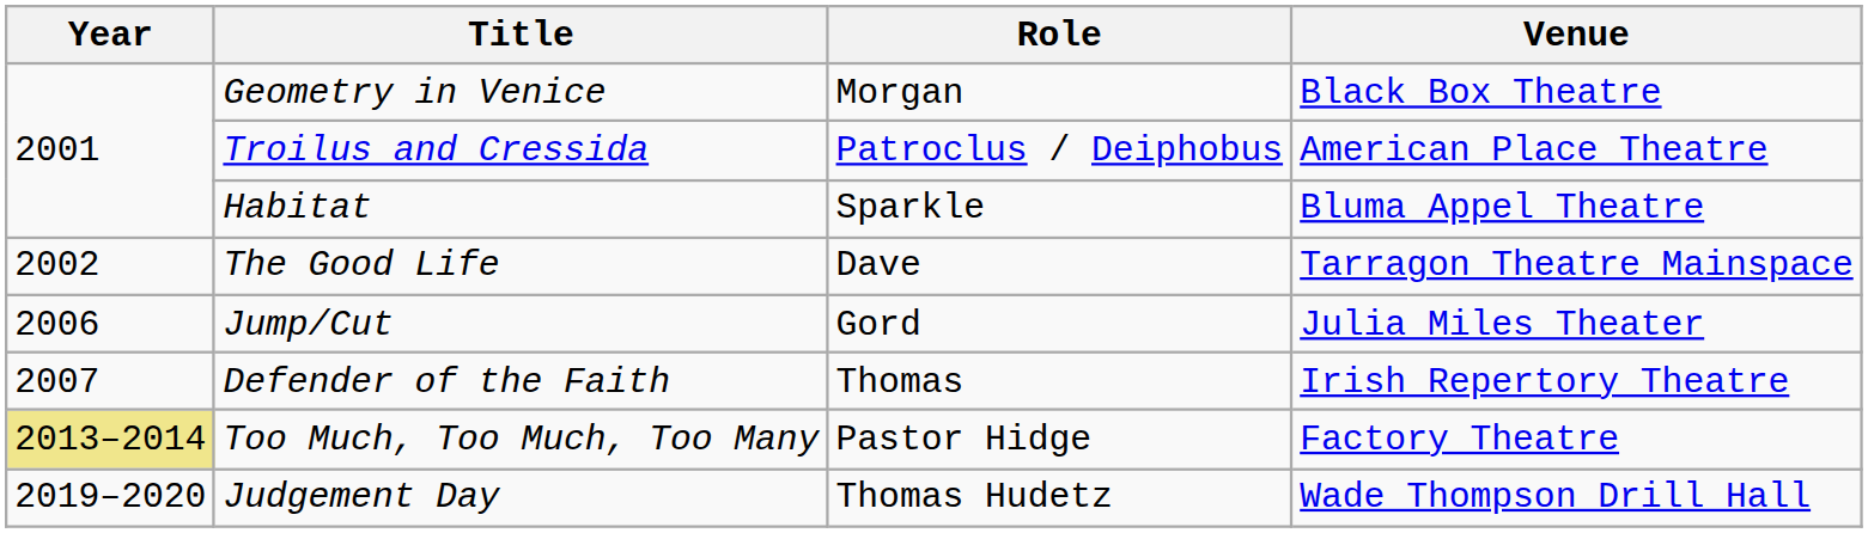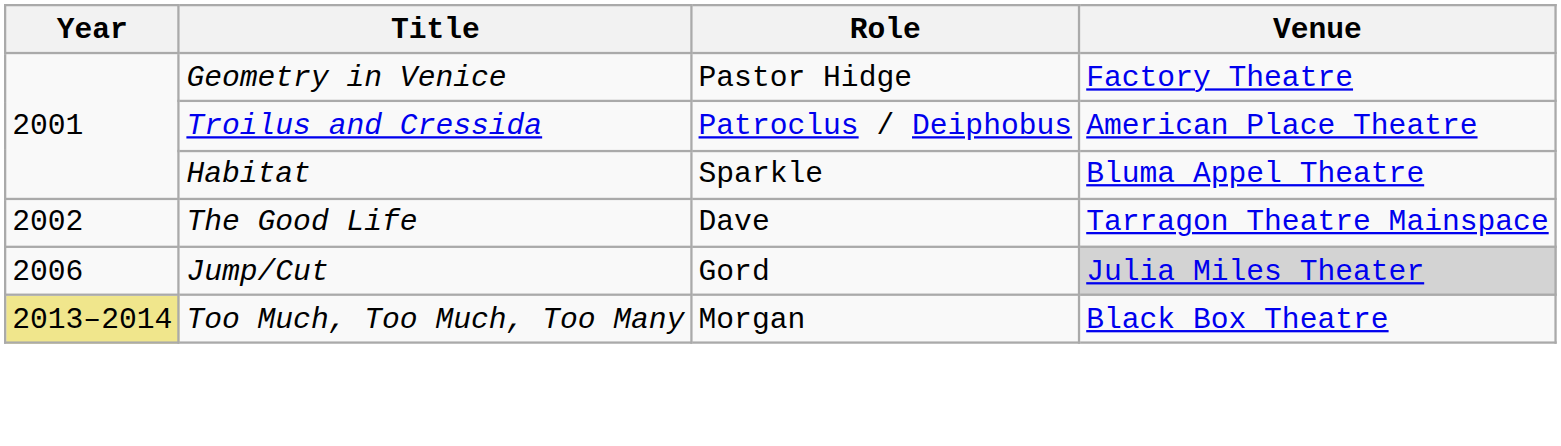 <table class="wikitable">
 <tr>
 <th>Year</th>
 <th>Title</th>
 <th>Role</th>
 <th>Venue</th>
 </tr>
 <tr>
 <td rowspan="3">2001</td>
 <td><em>Geometry in Venice</em></td>
-<td>Morgan</td>
-<td><a href='#'>Black Box Theatre</a></td>
+<td>Pastor Hidge</td>
+<td><a href='#'>Factory Theatre</a></td>
 </tr>
 <tr>
 <td><em><a href='#'>Troilus and Cressida</a></em></td>
 <td><a href='#'>Patroclus</a> / <a href='#'>Deiphobus</a></td>
 <td><a href='#'>American Place Theatre</a></td>
 </tr>
 <tr>
 <td><em>Habitat</em></td>
 <td>Sparkle</td>
 <td><a href='#'>Bluma Appel Theatre</a></td>
 </tr>
 <tr>
 <td>2002</td>
 <td><em>The Good Life</em></td>
 <td>Dave</td>
 <td><a href='#'>Tarragon Theatre Mainspace</a></td>
 </tr>
 <tr>
 <td>2006</td>
 <td><em>Jump/Cut</em></td>
 <td>Gord</td>
-<td><a href='#'>Julia Miles Theater</a></td>
-</tr>
-<tr>
-<td>2007</td>
-<td><em>Defender of the Faith</em></td>
-<td>Thomas</td>
-<td><a href='#'>Irish Repertory Theatre</a></td>
+<td style="background: lightgrey;"><a href='#'>Julia Miles Theater</a></td>
 </tr>
 <tr>
 <td style="background: khaki;">2013–2014</td>
 <td><em>Too Much, Too Much, Too Many</em></td>
-<td>Pastor Hidge</td>
-<td><a href='#'>Factory Theatre</a></td>
-</tr>
-<tr>
-<td>2019–2020</td>
-<td><em>Judgement Day</em></td>
-<td>Thomas Hudetz</td>
-<td><a href='#'>Wade Thompson Drill Hall</a></td>
+<td>Morgan</td>
+<td><a href='#'>Black Box Theatre</a></td>
 </tr>
 </table>
